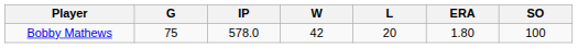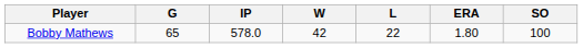 <table class="wikitable sortable">
 <tr>
 <th bgcolor="#DDDDFF" width="16%">Player</th>
 <th bgcolor="#DDDDFF" width="9%">G</th>
 <th bgcolor="#DDDDFF" width="9%">IP</th>
 <th bgcolor="#DDDDFF" width="9%">W</th>
 <th bgcolor="#DDDDFF" width="9%">L</th>
 <th bgcolor="#DDDDFF" width="9%">ERA</th>
 <th bgcolor="#DDDDFF" width="9%">SO</th>
 </tr>
 <tr align=center>
 <td><a href='#'>Bobby Mathews</a></td>
-<td>75</td>
+<td>65</td>
 <td>578.0</td>
 <td>42</td>
-<td>20</td>
+<td>22</td>
 <td>1.80</td>
 <td>100</td>
 </tr>
 </table>
